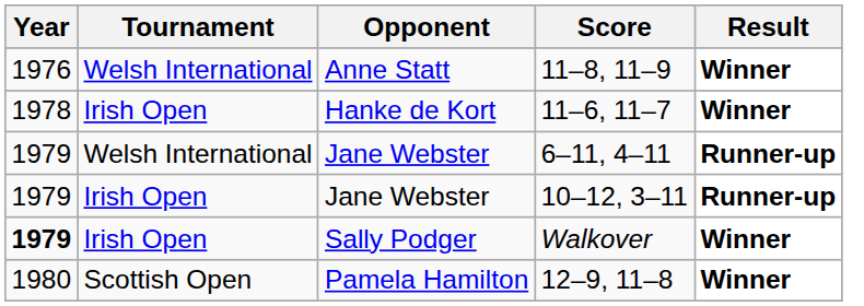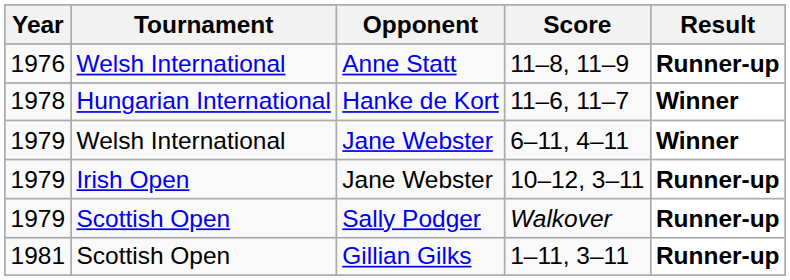 <table class="sortable wikitable" style="font-size: 90%;">
 <tr>
 <th>Year</th>
 <th>Tournament</th>
 <th>Opponent</th>
 <th>Score</th>
 <th>Result</th>
 </tr>
 <tr>
 <td align="center">1976</td>
 <td align="left"><a href='#'>Welsh International</a></td>
 <td align="left"> <a href='#'>Anne Statt</a></td>
 <td align="left">11–8, 11–9</td>
-<td style="text-align:left; background: white"> <strong>Winner</strong></td>
+<td style="text-align:left; background: white"> <strong>Runner-up</strong></td>
 </tr>
 <tr>
 <td align="center">1978</td>
-<td align="left"><a href='#'>Irish Open</a></td>
+<td align="left"><a href='#'>Hungarian International</a></td>
 <td align="left"> <a href='#'>Hanke de Kort</a></td>
 <td align="left">11–6, 11–7</td>
 <td style="text-align:left; background: white"> <strong>Winner</strong></td>
 </tr>
 <tr>
 <td align="center">1979</td>
 <td align="left">Welsh International</td>
 <td align="left"> <a href='#'>Jane Webster</a></td>
 <td align="left">6–11, 4–11</td>
-<td style="text-align:left; background: white"> <strong>Runner-up</strong></td>
+<td style="text-align:left; background: white"> <strong>Winner</strong></td>
 </tr>
 <tr>
 <td align="center">1979</td>
 <td align="left"><a href='#'>Irish Open</a></td>
 <td align="left"> Jane Webster</td>
 <td align="left">10–12, 3–11</td>
 <td style="text-align:left; background: white"> <strong>Runner-up</strong></td>
 </tr>
 <tr>
-<td align="center"><strong>1979</strong></td>
-<td align="left"><a href='#'>Irish Open</a></td>
+<td align="center">1979</td>
+<td align="left"><a href='#'>Scottish Open</a></td>
 <td align="left"> <a href='#'>Sally Podger</a></td>
 <td align="left"><em>Walkover</em></td>
-<td style="text-align:left; background: white"> <strong>Winner</strong></td>
+<td style="text-align:left; background: white"> <strong>Runner-up</strong></td>
 </tr>
 <tr>
-<td align="center">1980</td>
+<td align="center">1981</td>
 <td align="left">Scottish Open</td>
-<td align="left"> <a href='#'>Pamela Hamilton</a></td>
-<td align="left">12–9, 11–8</td>
-<td style="text-align:left; background: white"> <strong>Winner</strong></td>
+<td align="left"> <a href='#'>Gillian Gilks</a></td>
+<td align="left">1–11, 3–11</td>
+<td style="text-align:left; background: white"> <strong>Runner-up</strong></td>
 </tr>
 </table>
